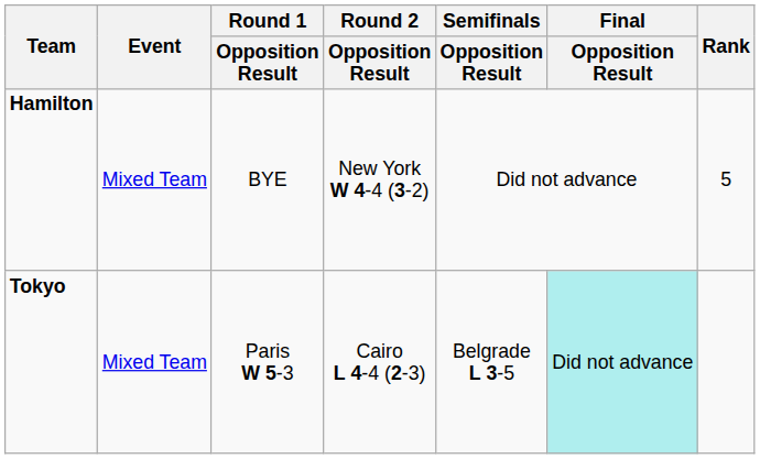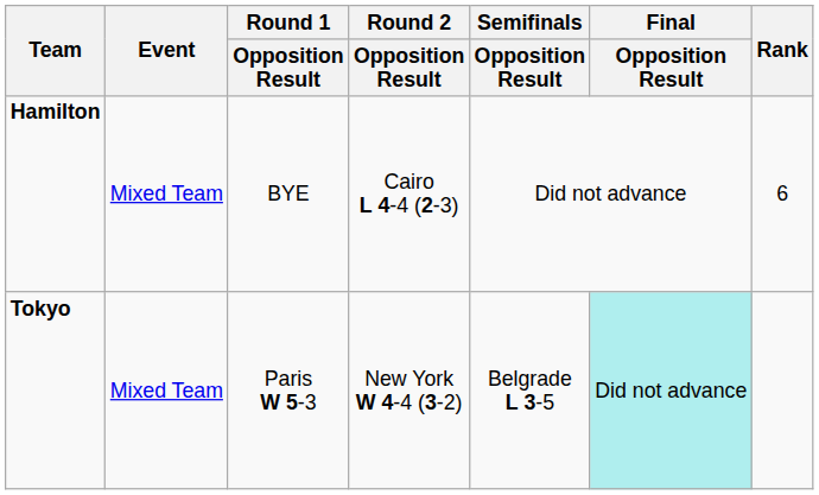 <table class="wikitable" border="1" style="font-size:90%">
 <tr>
 <th rowspan=2>Team</th>
 <th rowspan=2>Event</th>
 <th>Round 1</th>
 <th>Round 2</th>
 <th>Semifinals</th>
 <th>Final</th>
 <th rowspan=2>Rank</th>
 </tr>
 <tr>
 <th>Opposition<br>Result</th>
 <th>Opposition<br>Result</th>
 <th>Opposition<br>Result</th>
 <th>Opposition<br>Result</th>
 </tr>
 <tr>
 <td><strong>Hamilton</strong><br><br><br><br><br><br><br><br></td>
 <td><a href='#'>Mixed Team</a></td>
 <td align=center>BYE</td>
-<td align=center>New York <br> <strong>W</strong> <strong>4</strong>-4 (<strong>3</strong>-2)</td>
+<td align=center>Cairo <br> <strong>L</strong> <strong>4</strong>-4 (<strong>2</strong>-3)</td>
 <td align=center colspan=2>Did not advance</td>
-<td align=center>5</td>
+<td align=center>6</td>
 </tr>
 <tr>
 <td><strong>Tokyo</strong><br><br><br><br><br><br><br><br></td>
 <td><a href='#'>Mixed Team</a></td>
 <td align=center>Paris <br> <strong>W</strong> <strong>5</strong>-3</td>
-<td align=center>Cairo <br> <strong>L</strong> <strong>4</strong>-4 (<strong>2</strong>-3)</td>
+<td align=center>New York <br> <strong>W</strong> <strong>4</strong>-4 (<strong>3</strong>-2)</td>
 <td align=center>Belgrade <br> <strong>L</strong> <strong>3</strong>-5</td>
 <td align=center style="background: paleturquoise;">Did not advance</td>
 <td align=center></td>
 </tr>
 </table>
